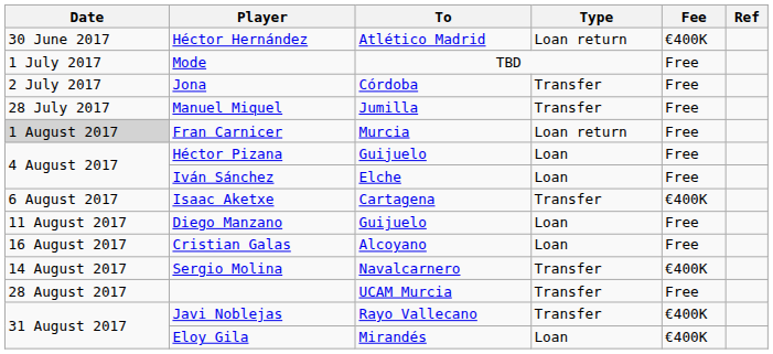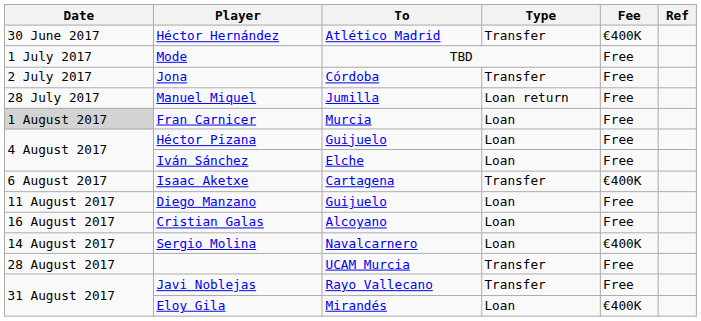 <table class="wikitable" style="width:80%;">
 <tr>
 <th>Date</th>
 <th>Player</th>
 <th>To</th>
 <th>Type</th>
 <th>Fee</th>
 <th>Ref</th>
 </tr>
 <tr>
 <td>30 June 2017</td>
 <td> <a href='#'>Héctor Hernández</a></td>
 <td> <a href='#'>Atlético Madrid</a></td>
-<td>Loan return</td>
+<td>Transfer</td>
 <td>€400K</td>
 <td></td>
 </tr>
 <tr>
 <td>1 July 2017</td>
 <td> <a href='#'>Mode</a></td>
 <td colspan="2" style="text-align:center;">TBD</td>
 <td>Free</td>
 <td></td>
 </tr>
 <tr>
 <td>2 July 2017</td>
 <td> <a href='#'>Jona</a></td>
 <td> <a href='#'>Córdoba</a></td>
 <td>Transfer</td>
 <td>Free</td>
 <td></td>
 </tr>
 <tr>
 <td>28 July 2017</td>
 <td> <a href='#'>Manuel Miquel</a></td>
 <td> <a href='#'>Jumilla</a></td>
-<td>Transfer</td>
+<td>Loan return</td>
 <td>Free</td>
 <td></td>
 </tr>
 <tr>
 <td style="background: lightgrey;">1 August 2017</td>
 <td> <a href='#'>Fran Carnicer</a></td>
 <td> <a href='#'>Murcia</a></td>
-<td>Loan return</td>
+<td>Loan</td>
 <td>Free</td>
 <td></td>
 </tr>
 <tr>
 <td rowspan="2">4 August 2017</td>
 <td> <a href='#'>Héctor Pizana</a></td>
 <td> <a href='#'>Guijuelo</a></td>
 <td>Loan</td>
 <td>Free</td>
 <td></td>
 </tr>
 <tr>
 <td> <a href='#'>Iván Sánchez</a></td>
 <td> <a href='#'>Elche</a></td>
 <td>Loan</td>
 <td>Free</td>
 <td></td>
 </tr>
 <tr>
 <td>6 August 2017</td>
 <td> <a href='#'>Isaac Aketxe</a></td>
 <td> <a href='#'>Cartagena</a></td>
 <td>Transfer</td>
 <td>€400K</td>
 <td></td>
 </tr>
 <tr>
 <td>11 August 2017</td>
 <td> <a href='#'>Diego Manzano</a></td>
 <td> <a href='#'>Guijuelo</a></td>
 <td>Loan</td>
 <td>Free</td>
 <td></td>
 </tr>
 <tr>
 <td>16 August 2017</td>
 <td> <a href='#'>Cristian Galas</a></td>
 <td> <a href='#'>Alcoyano</a></td>
 <td>Loan</td>
 <td>Free</td>
 <td></td>
 </tr>
 <tr>
 <td>14 August 2017</td>
 <td> <a href='#'>Sergio Molina</a></td>
 <td> <a href='#'>Navalcarnero</a></td>
-<td>Transfer</td>
+<td>Loan</td>
 <td>€400K</td>
 <td></td>
 </tr>
 <tr>
 <td>28 August 2017</td>
 <td> </td>
 <td> <a href='#'>UCAM Murcia</a></td>
 <td>Transfer</td>
 <td>Free</td>
 <td></td>
 </tr>
 <tr>
 <td rowspan="2">31 August 2017</td>
 <td> <a href='#'>Javi Noblejas</a></td>
 <td> <a href='#'>Rayo Vallecano</a></td>
 <td>Transfer</td>
-<td>€400K</td>
+<td>Free</td>
 <td></td>
 </tr>
 <tr>
 <td> <a href='#'>Eloy Gila</a></td>
 <td> <a href='#'>Mirandés</a></td>
 <td>Loan</td>
 <td>€400K</td>
 <td></td>
 </tr>
 </table>
